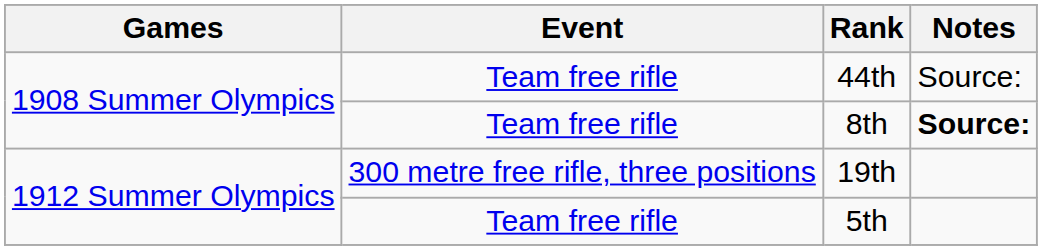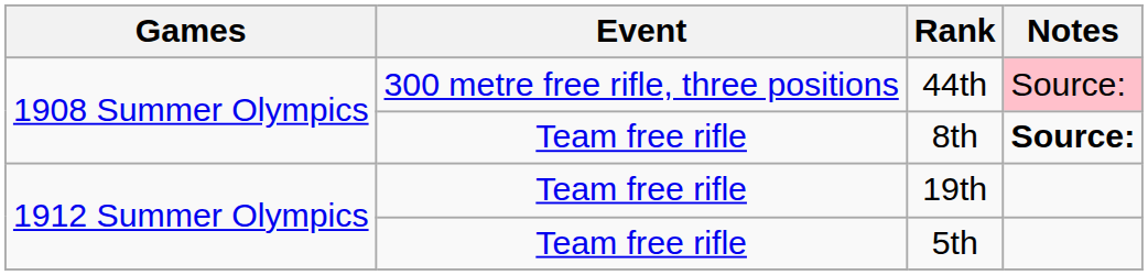 <table class="wikitable" style=" text-align:center;">
 <tr>
 <th>Games</th>
 <th>Event</th>
 <th>Rank</th>
 <th>Notes</th>
 </tr>
 <tr>
 <td style="white-space: nowrap;" rowspan=2><a href='#'>1908 Summer Olympics</a></td>
-<td style="white-space: nowrap;"><a href='#'>Team free rifle</a></td>
+<td style="white-space: nowrap;"><a href='#'>300 metre free rifle, three positions</a></td>
 <td>44th</td>
-<td align=left>Source:</td>
+<td align=left style="background: pink;">Source:</td>
 </tr>
 <tr>
 <td style="white-space: nowrap;"><a href='#'>Team free rifle</a></td>
 <td>8th</td>
 <td align=left><strong>Source:</strong></td>
 </tr>
 <tr>
 <td style="white-space: nowrap;" rowspan=2><a href='#'>1912 Summer Olympics</a></td>
-<td style="white-space: nowrap;"><a href='#'>300 metre free rifle, three positions</a></td>
+<td style="white-space: nowrap;"><a href='#'>Team free rifle</a></td>
 <td>19th</td>
 <td align=left></td>
 </tr>
 <tr>
 <td style="white-space: nowrap;"><a href='#'>Team free rifle</a></td>
 <td>5th</td>
 <td align=left></td>
 </tr>
 </table>
